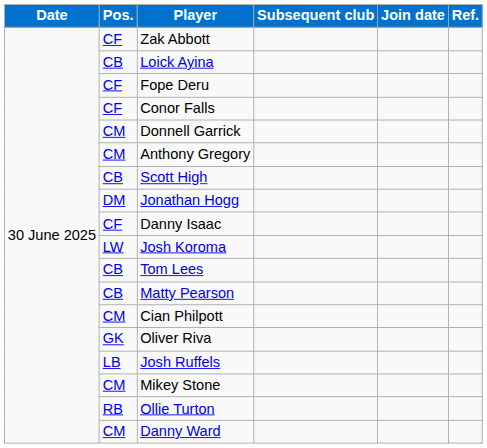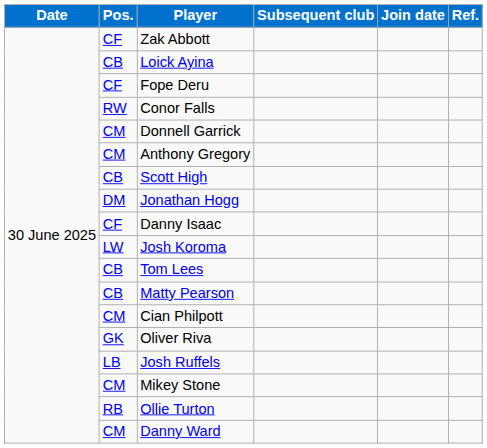 <table class="wikitable plainrowheaders sortable">
 <tr>
 <th style="background:#0072CE; color:#ffffff">Date</th>
 <th style="background:#0072CE; color:#ffffff">Pos.</th>
 <th style="background:#0072CE; color:#ffffff">Player</th>
 <th style="background:#0072CE; color:#ffffff">Subsequent club</th>
 <th style="background:#0072CE; color:#ffffff">Join date</th>
 <th style="background:#0072CE; color:#ffffff">Ref.</th>
 </tr>
 <tr>
 <td rowspan="18">30 June 2025</td>
 <td><a href='#'>CF</a></td>
 <td> Zak Abbott</td>
 <td></td>
 <td></td>
 <td></td>
 </tr>
 <tr>
 <td><a href='#'>CB</a></td>
 <td> <a href='#'>Loick Ayina</a></td>
 <td></td>
 <td></td>
 <td></td>
 </tr>
 <tr>
 <td><a href='#'>CF</a></td>
 <td> Fope Deru</td>
 <td></td>
 <td></td>
 <td></td>
 </tr>
 <tr>
-<td><a href='#'>CF</a></td>
+<td><a href='#'>RW</a></td>
 <td> Conor Falls</td>
 <td></td>
 <td></td>
 <td></td>
 </tr>
 <tr>
 <td><a href='#'>CM</a></td>
 <td> Donnell Garrick</td>
 <td></td>
 <td></td>
 <td></td>
 </tr>
 <tr>
 <td><a href='#'>CM</a></td>
 <td> Anthony Gregory</td>
 <td></td>
 <td></td>
 <td></td>
 </tr>
 <tr>
 <td><a href='#'>CB</a></td>
 <td> <a href='#'>Scott High</a></td>
 <td></td>
 <td></td>
 <td></td>
 </tr>
 <tr>
 <td><a href='#'>DM</a></td>
 <td> <a href='#'>Jonathan Hogg</a></td>
 <td></td>
 <td></td>
 <td></td>
 </tr>
 <tr>
 <td><a href='#'>CF</a></td>
 <td> Danny Isaac</td>
 <td></td>
 <td></td>
 <td></td>
 </tr>
 <tr>
 <td><a href='#'>LW</a></td>
 <td> <a href='#'>Josh Koroma</a></td>
 <td></td>
 <td></td>
 <td></td>
 </tr>
 <tr>
 <td><a href='#'>CB</a></td>
 <td> <a href='#'>Tom Lees</a></td>
 <td></td>
 <td></td>
 <td></td>
 </tr>
 <tr>
 <td><a href='#'>CB</a></td>
 <td> <a href='#'>Matty Pearson</a></td>
 <td></td>
 <td></td>
 <td></td>
 </tr>
 <tr>
 <td><a href='#'>CM</a></td>
 <td> Cian Philpott</td>
 <td></td>
 <td></td>
 <td></td>
 </tr>
 <tr>
 <td><a href='#'>GK</a></td>
 <td> Oliver Riva</td>
 <td></td>
 <td></td>
 <td></td>
 </tr>
 <tr>
 <td><a href='#'>LB</a></td>
 <td> <a href='#'>Josh Ruffels</a></td>
 <td></td>
 <td></td>
 <td></td>
 </tr>
 <tr>
 <td><a href='#'>CM</a></td>
 <td> Mikey Stone</td>
 <td></td>
 <td></td>
 <td></td>
 </tr>
 <tr>
 <td><a href='#'>RB</a></td>
 <td> <a href='#'>Ollie Turton</a></td>
 <td></td>
 <td></td>
 <td></td>
 </tr>
 <tr>
 <td><a href='#'>CM</a></td>
 <td> <a href='#'>Danny Ward</a></td>
 <td></td>
 <td></td>
 <td></td>
 </tr>
 </table>
